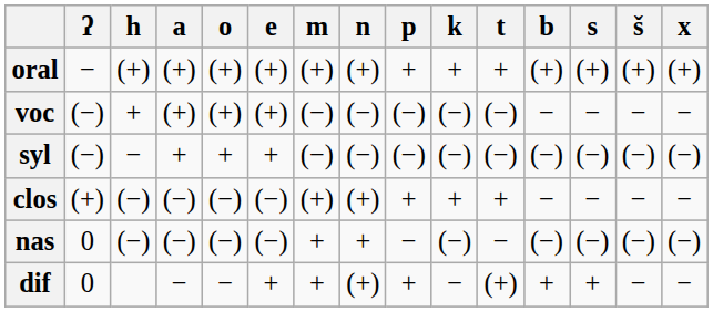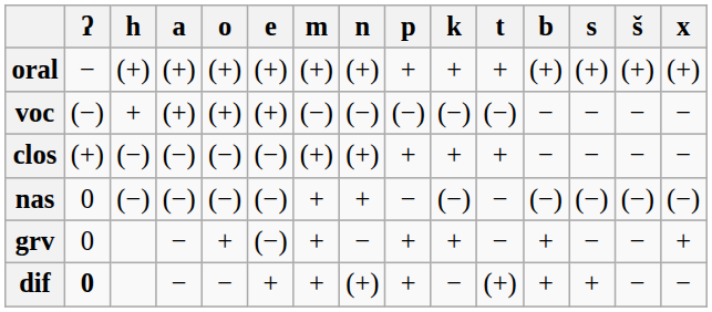 <table class="wikitable" style="text-align:center">
 <tr>
 <th></th>
 <th>ʔ</th>
 <th>h</th>
 <th>a</th>
 <th>o</th>
 <th>e</th>
 <th>m</th>
 <th>n</th>
 <th>p</th>
 <th>k</th>
 <th>t</th>
 <th>b</th>
 <th>s</th>
 <th>š</th>
 <th>x</th>
 </tr>
 <tr>
 <th>oral</th>
 <td>−</td>
 <td>(+)</td>
 <td>(+)</td>
 <td>(+)</td>
 <td>(+)</td>
 <td>(+)</td>
 <td>(+)</td>
 <td>+</td>
 <td>+</td>
 <td>+</td>
 <td>(+)</td>
 <td>(+)</td>
 <td>(+)</td>
 <td>(+)</td>
 </tr>
 <tr>
 <th>voc</th>
 <td>(−)</td>
 <td>+</td>
 <td>(+)</td>
 <td>(+)</td>
 <td>(+)</td>
 <td>(−)</td>
 <td>(−)</td>
 <td>(−)</td>
 <td>(−)</td>
 <td>(−)</td>
 <td>−</td>
 <td>−</td>
 <td>−</td>
 <td>−</td>
 </tr>
 <tr>
-<th>syl</th>
-<td>(−)</td>
-<td>−</td>
-<td>+</td>
-<td>+</td>
-<td>+</td>
-<td>(−)</td>
-<td>(−)</td>
-<td>(−)</td>
-<td>(−)</td>
-<td>(−)</td>
-<td>(−)</td>
-<td>(−)</td>
-<td>(−)</td>
-<td>(−)</td>
-</tr>
-<tr>
 <th>clos</th>
 <td>(+)</td>
 <td>(−)</td>
 <td>(−)</td>
 <td>(−)</td>
 <td>(−)</td>
 <td>(+)</td>
 <td>(+)</td>
 <td>+</td>
 <td>+</td>
 <td>+</td>
 <td>−</td>
 <td>−</td>
 <td>−</td>
 <td>−</td>
 </tr>
 <tr>
 <th>nas</th>
 <td>0</td>
 <td>(−)</td>
 <td>(−)</td>
 <td>(−)</td>
 <td>(−)</td>
 <td>+</td>
 <td>+</td>
 <td>−</td>
 <td>(−)</td>
 <td>−</td>
 <td>(−)</td>
 <td>(−)</td>
 <td>(−)</td>
 <td>(−)</td>
 </tr>
 <tr>
+<th>grv</th>
+<td>0</td>
+<td></td>
+<td>−</td>
+<td>+</td>
+<td>(−)</td>
+<td>+</td>
+<td>−</td>
+<td>+</td>
+<td>+</td>
+<td>−</td>
+<td>+</td>
+<td>−</td>
+<td>−</td>
+<td>+</td>
+</tr>
+<tr>
 <th>dif</th>
-<td>0</td>
+<td><strong>0</strong></td>
 <td></td>
 <td>−</td>
 <td>−</td>
 <td>+</td>
 <td>+</td>
 <td>(+)</td>
 <td>+</td>
 <td>−</td>
 <td>(+)</td>
 <td>+</td>
 <td>+</td>
 <td>−</td>
 <td>−</td>
 </tr>
 </table>
